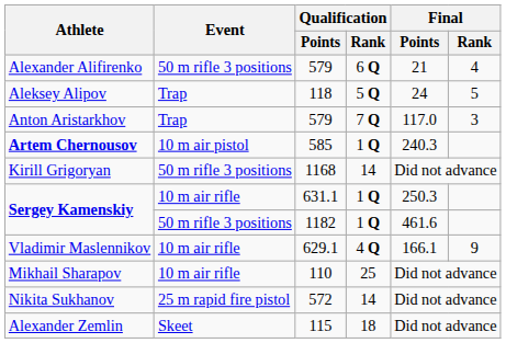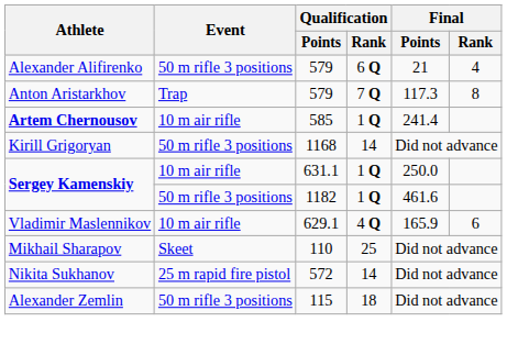 <table class="wikitable" style="text-align:center; font-size:90%">
 <tr>
 <th rowspan=2>Athlete</th>
 <th rowspan=2>Event</th>
 <th colspan=2>Qualification</th>
 <th colspan=2>Final</th>
 </tr>
 <tr style="font-size:95%">
 <th>Points</th>
 <th>Rank</th>
 <th>Points</th>
 <th>Rank</th>
 </tr>
 <tr>
 <td align=left><a href='#'>Alexander Alifirenko</a></td>
 <td align=left><a href='#'>50 m rifle 3 positions</a></td>
 <td>579</td>
 <td>6 <strong>Q</strong></td>
 <td>21</td>
 <td>4</td>
 </tr>
 <tr>
-<td align=left><a href='#'>Aleksey Alipov</a></td>
-<td align=left><a href='#'>Trap</a></td>
-<td>118</td>
-<td>5 <strong>Q</strong></td>
-<td>24</td>
-<td>5</td>
-</tr>
-<tr>
 <td align=left><a href='#'>Anton Aristarkhov</a></td>
 <td align=left><a href='#'>Trap</a></td>
 <td>579</td>
 <td>7 <strong>Q</strong></td>
-<td>117.0</td>
-<td>3</td>
+<td>117.3</td>
+<td>8</td>
 </tr>
 <tr>
 <td align=left><strong><a href='#'>Artem Chernousov</a></strong></td>
-<td align=left><a href='#'>10 m air pistol</a></td>
+<td align=left><a href='#'>10 m air rifle</a></td>
 <td>585</td>
 <td>1 <strong>Q</strong></td>
-<td>240.3</td>
+<td>241.4</td>
 <td></td>
 </tr>
 <tr>
 <td align=left><a href='#'>Kirill Grigoryan</a></td>
 <td align=left><a href='#'>50 m rifle 3 positions</a></td>
 <td>1168</td>
 <td>14</td>
 <td colspan=2>Did not advance</td>
 </tr>
 <tr>
 <td rowspan=2 align=left><strong><a href='#'>Sergey Kamenskiy</a></strong></td>
 <td align=left><a href='#'>10 m air rifle</a></td>
 <td>631.1</td>
 <td>1 <strong>Q</strong></td>
-<td>250.3</td>
+<td>250.0</td>
 <td></td>
 </tr>
 <tr>
 <td align=left><a href='#'>50 m rifle 3 positions</a></td>
 <td>1182</td>
 <td>1 <strong>Q</strong></td>
 <td>461.6</td>
 <td></td>
 </tr>
 <tr>
 <td align=left><a href='#'>Vladimir Maslennikov</a></td>
 <td align=left><a href='#'>10 m air rifle</a></td>
 <td>629.1</td>
 <td>4 <strong>Q</strong></td>
-<td>166.1</td>
-<td>9</td>
+<td>165.9</td>
+<td>6</td>
 </tr>
 <tr>
 <td align=left><a href='#'>Mikhail Sharapov</a></td>
-<td align=left><a href='#'>10 m air rifle</a></td>
+<td align=left><a href='#'>Skeet</a></td>
 <td>110</td>
 <td>25</td>
 <td colspan=2>Did not advance</td>
 </tr>
 <tr>
 <td align=left><a href='#'>Nikita Sukhanov</a></td>
 <td align=left><a href='#'>25 m rapid fire pistol</a></td>
 <td>572</td>
 <td>14</td>
 <td colspan=2>Did not advance</td>
 </tr>
 <tr>
 <td align=left><a href='#'>Alexander Zemlin</a></td>
-<td align=left><a href='#'>Skeet</a></td>
+<td align=left><a href='#'>50 m rifle 3 positions</a></td>
 <td>115</td>
 <td>18</td>
 <td colspan=2>Did not advance</td>
 </tr>
 </table>
